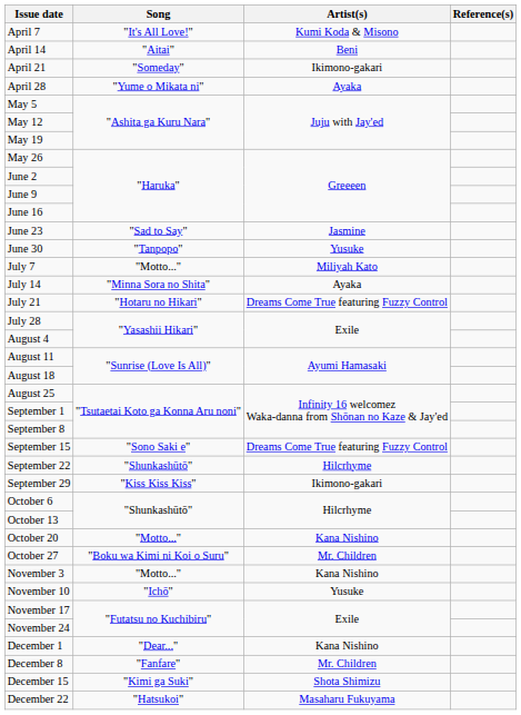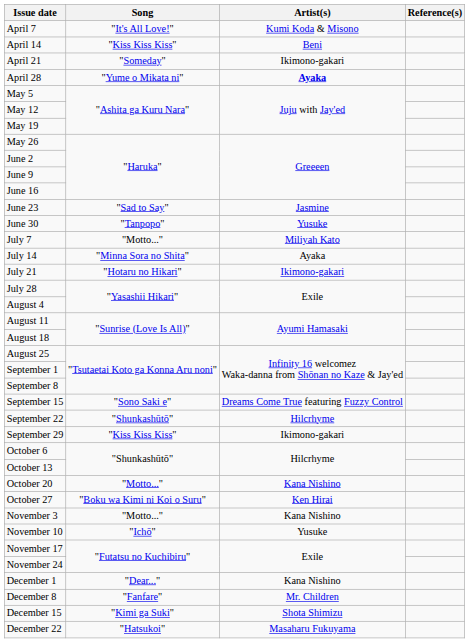 <table class="wikitable">
 <tr>
 <th>Issue date</th>
 <th>Song</th>
 <th>Artist(s)</th>
 <th>Reference(s)</th>
 </tr>
 <tr>
 <td>April 7</td>
 <td style="text-align: center;">"<a href='#'>It's All Love!</a>"</td>
 <td style="text-align: center;"><a href='#'>Kumi Koda</a> & <a href='#'>Misono</a></td>
 <td style="text-align: center;"></td>
 </tr>
 <tr>
 <td>April 14</td>
-<td style="text-align: center;">"<a href='#'>Aitai</a>"</td>
+<td style="text-align: center;">"<a href='#'>Kiss Kiss Kiss</a>"</td>
 <td style="text-align: center;"><a href='#'>Beni</a></td>
 <td style="text-align: center;"></td>
 </tr>
 <tr>
 <td>April 21</td>
 <td style="text-align: center;">"<a href='#'>Someday</a>"</td>
 <td style="text-align: center;">Ikimono-gakari</td>
 <td style="text-align: center;"></td>
 </tr>
 <tr>
 <td>April 28</td>
 <td style="text-align: center;">"<a href='#'>Yume o Mikata ni</a>"</td>
-<td style="text-align: center;"><a href='#'>Ayaka</a></td>
+<td style="text-align: center;"><strong><a href='#'>Ayaka</a></strong></td>
 <td style="text-align: center;"></td>
 </tr>
 <tr>
 <td>May 5</td>
 <td style="text-align: center;" rowspan="3">"<a href='#'>Ashita ga Kuru Nara</a>"</td>
 <td style="text-align: center;" rowspan="3"><a href='#'>Juju</a> with <a href='#'>Jay'ed</a></td>
 <td style="text-align: center;"></td>
 </tr>
 <tr>
 <td>May 12</td>
 <td style="text-align: center;"></td>
 </tr>
 <tr>
 <td>May 19</td>
 <td style="text-align: center;"></td>
 </tr>
 <tr>
 <td>May 26</td>
 <td style="text-align: center;" rowspan="4">"<a href='#'>Haruka</a>"</td>
 <td style="text-align: center;" rowspan="4"><a href='#'>Greeeen</a></td>
 <td style="text-align: center;"></td>
 </tr>
 <tr>
 <td>June 2</td>
 <td style="text-align: center;"></td>
 </tr>
 <tr>
 <td>June 9</td>
 <td style="text-align: center;"></td>
 </tr>
 <tr>
 <td>June 16</td>
 <td style="text-align: center;"></td>
 </tr>
 <tr>
 <td>June 23</td>
 <td style="text-align: center;">"<a href='#'>Sad to Say</a>"</td>
 <td style="text-align: center;"><a href='#'>Jasmine</a></td>
 <td style="text-align: center;"></td>
 </tr>
 <tr>
 <td>June 30</td>
 <td style="text-align: center;">"<a href='#'>Tanpopo</a>"</td>
 <td style="text-align: center;"><a href='#'>Yusuke</a></td>
 <td style="text-align: center;"></td>
 </tr>
 <tr>
 <td>July 7</td>
 <td style="text-align: center;">"Motto..."</td>
 <td style="text-align: center;"><a href='#'>Miliyah Kato</a></td>
 <td style="text-align: center;"></td>
 </tr>
 <tr>
 <td>July 14</td>
 <td style="text-align: center;">"<a href='#'>Minna Sora no Shita</a>"</td>
 <td style="text-align: center;">Ayaka</td>
 <td style="text-align: center;"></td>
 </tr>
 <tr>
 <td>July 21</td>
 <td style="text-align: center;">"<a href='#'>Hotaru no Hikari</a>"</td>
-<td style="text-align: center;"><a href='#'>Dreams Come True</a> featuring <a href='#'>Fuzzy Control</a></td>
+<td style="text-align: center;"><a href='#'>Ikimono-gakari</a></td>
 <td style="text-align: center;"></td>
 </tr>
 <tr>
 <td>July 28</td>
 <td style="text-align: center;" rowspan="2">"<a href='#'>Yasashii Hikari</a>"</td>
 <td style="text-align: center;" rowspan="2">Exile</td>
 <td style="text-align: center;"></td>
 </tr>
 <tr>
 <td>August 4</td>
 <td style="text-align: center;"></td>
 </tr>
 <tr>
 <td>August 11</td>
 <td style="text-align: center;" rowspan="2">"<a href='#'>Sunrise (Love Is All)</a>"</td>
 <td style="text-align: center;" rowspan="2"><a href='#'>Ayumi Hamasaki</a></td>
 <td style="text-align: center;"></td>
 </tr>
 <tr>
 <td>August 18</td>
 <td style="text-align: center;"></td>
 </tr>
 <tr>
 <td>August 25</td>
 <td style="text-align: center;" rowspan="3">"<a href='#'>Tsutaetai Koto ga Konna Aru noni</a>"</td>
 <td style="text-align: center;" rowspan="3"><a href='#'>Infinity 16</a> welcomez <br>Waka-danna from <a href='#'>Shōnan no Kaze</a> & Jay'ed</td>
 <td style="text-align: center;"></td>
 </tr>
 <tr>
 <td>September 1</td>
 <td style="text-align: center;"></td>
 </tr>
 <tr>
 <td>September 8</td>
 <td style="text-align: center;"></td>
 </tr>
 <tr>
 <td>September 15</td>
 <td style="text-align: center;">"<a href='#'>Sono Saki e</a>"</td>
 <td style="text-align: center;"><a href='#'>Dreams Come True</a> featuring <a href='#'>Fuzzy Control</a></td>
 <td style="text-align: center;"></td>
 </tr>
 <tr>
 <td>September 22</td>
 <td style="text-align: center;">"<a href='#'>Shunkashūtō</a>"</td>
 <td style="text-align: center;"><a href='#'>Hilcrhyme</a></td>
 <td style="text-align: center;"></td>
 </tr>
 <tr>
 <td>September 29</td>
 <td style="text-align: center;">"<a href='#'>Kiss Kiss Kiss</a>"</td>
 <td style="text-align: center;">Ikimono-gakari</td>
 <td style="text-align: center;"></td>
 </tr>
 <tr>
 <td>October 6</td>
 <td style="text-align: center;" rowspan="2">"Shunkashūtō"</td>
 <td style="text-align: center;" rowspan="2">Hilcrhyme</td>
 <td style="text-align: center;"></td>
 </tr>
 <tr>
 <td>October 13</td>
 <td style="text-align: center;"></td>
 </tr>
 <tr>
 <td>October 20</td>
 <td style="text-align: center;">"<a href='#'>Motto...</a>"</td>
 <td style="text-align: center;"><a href='#'>Kana Nishino</a></td>
 <td style="text-align: center;"></td>
 </tr>
 <tr>
 <td>October 27</td>
 <td style="text-align: center;">"<a href='#'>Boku wa Kimi ni Koi o Suru</a>"</td>
-<td style="text-align: center;"><a href='#'>Mr. Children</a></td>
+<td style="text-align: center;"><a href='#'>Ken Hirai</a></td>
 <td style="text-align: center;"></td>
 </tr>
 <tr>
 <td>November 3</td>
 <td style="text-align: center;">"Motto..."</td>
 <td style="text-align: center;">Kana Nishino</td>
 <td style="text-align: center;"></td>
 </tr>
 <tr>
 <td>November 10</td>
 <td style="text-align: center;">"<a href='#'>Ichō</a>"</td>
 <td style="text-align: center;">Yusuke</td>
 <td style="text-align: center;"></td>
 </tr>
 <tr>
 <td>November 17</td>
 <td style="text-align: center;" rowspan="2">"<a href='#'>Futatsu no Kuchibiru</a>"</td>
 <td style="text-align: center;" rowspan="2">Exile</td>
 <td style="text-align: center;"></td>
 </tr>
 <tr>
 <td>November 24</td>
 <td style="text-align: center;"></td>
 </tr>
 <tr>
 <td>December 1</td>
 <td style="text-align: center;">"<a href='#'>Dear...</a>"</td>
 <td style="text-align: center;">Kana Nishino</td>
 <td style="text-align: center;"></td>
 </tr>
 <tr>
 <td>December 8</td>
 <td style="text-align: center;">"<a href='#'>Fanfare</a>"</td>
 <td style="text-align: center;"><a href='#'>Mr. Children</a></td>
 <td style="text-align: center;"></td>
 </tr>
 <tr>
 <td>December 15</td>
 <td style="text-align: center;">"<a href='#'>Kimi ga Suki</a>"</td>
 <td style="text-align: center;"><a href='#'>Shota Shimizu</a></td>
 <td style="text-align: center;"></td>
 </tr>
 <tr>
 <td>December 22</td>
 <td style="text-align: center;">"<a href='#'>Hatsukoi</a>"</td>
 <td style="text-align: center;"><a href='#'>Masaharu Fukuyama</a></td>
 <td style="text-align: center;"></td>
 </tr>
 </table>
